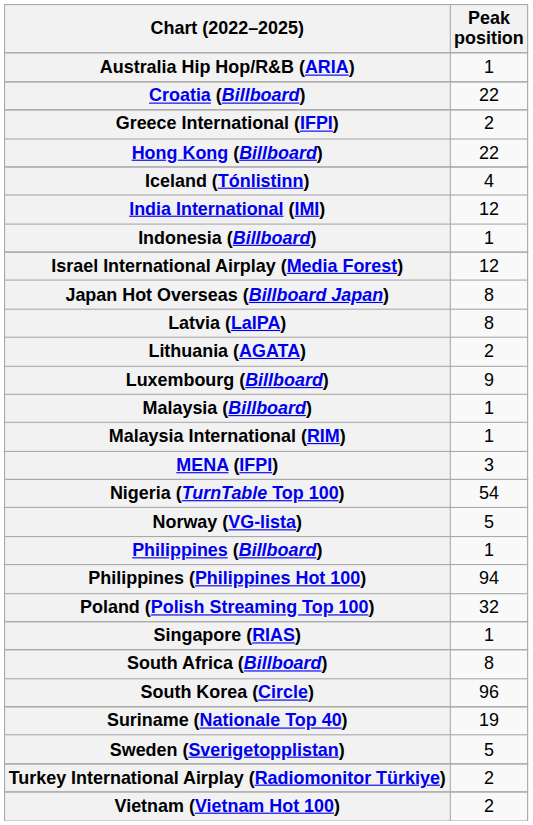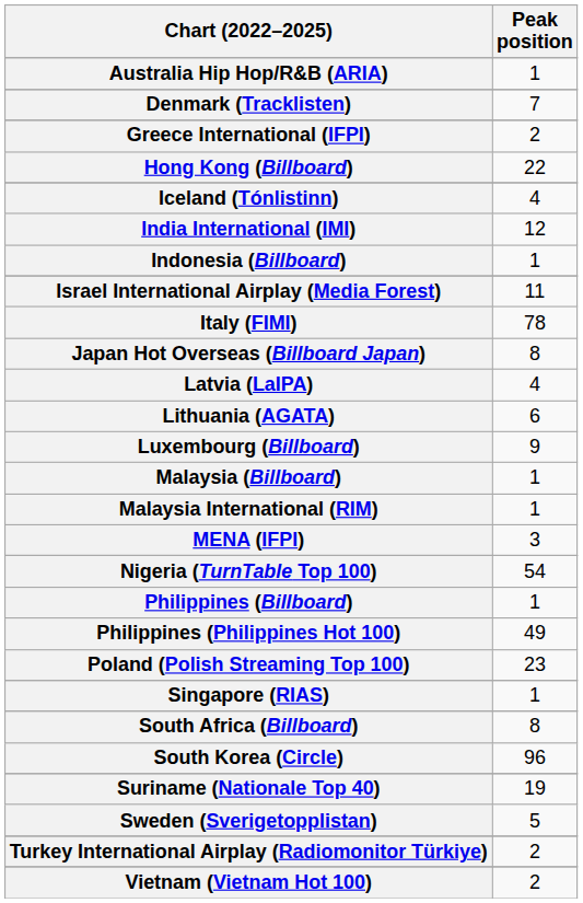 <table class="wikitable sortable plainrowheaders" style="text-align:center">
 <tr>
 <th scope="col">Chart (2022–2025)</th>
 <th scope="col">Peak<br>position</th>
 </tr>
 <tr>
 </tr>
 <tr>
 <th scope="row">Australia Hip Hop/R&B (<a href='#'>ARIA</a>)</th>
 <td>1</td>
 </tr>
 <tr>
 </tr>
 <tr>
 </tr>
 <tr>
 </tr>
 <tr>
 </tr>
 <tr>
 </tr>
 <tr>
 </tr>
 <tr>
-<th scope="row"><a href='#'>Croatia</a> (<em><a href='#'>Billboard</a></em>)</th>
-<td>22</td>
 </tr>
 <tr>
 </tr>
 <tr>
+<th scope="row">Denmark (<a href='#'>Tracklisten</a>)</th>
+<td>7</td>
 </tr>
 <tr>
 </tr>
 <tr>
 </tr>
 <tr>
 </tr>
 <tr>
 </tr>
 <tr>
 <th scope="row">Greece International (<a href='#'>IFPI</a>)</th>
 <td>2</td>
 </tr>
 <tr>
 <th scope="row"><a href='#'>Hong Kong</a> (<em><a href='#'>Billboard</a></em>)</th>
 <td>22</td>
 </tr>
 <tr>
 </tr>
 <tr>
 </tr>
 <tr>
 </tr>
 <tr>
 <th scope="row">Iceland (<a href='#'>Tónlistinn</a>)</th>
 <td>4</td>
 </tr>
 <tr>
 <th scope="row"><a href='#'>India International</a> (<a href='#'>IMI</a>)</th>
 <td>12</td>
 </tr>
 <tr>
 <th scope="row">Indonesia (<em><a href='#'>Billboard</a></em>)</th>
 <td>1</td>
 </tr>
 <tr>
 </tr>
 <tr>
 <th scope="row">Israel International Airplay (<a href='#'>Media Forest</a>)</th>
-<td>12</td>
+<td>11</td>
+</tr>
+<tr>
+<th scope="row">Italy (<a href='#'>FIMI</a>)</th>
+<td>78</td>
 </tr>
 <tr>
 <th scope="row">Japan Hot Overseas (<em><a href='#'>Billboard Japan</a></em>)</th>
 <td>8</td>
 </tr>
 <tr>
 <th scope="row">Latvia (<a href='#'>LaIPA</a>)</th>
-<td>8</td>
+<td>4</td>
 </tr>
 <tr>
 <th scope="row">Lithuania (<a href='#'>AGATA</a>)</th>
-<td>2</td>
+<td>6</td>
 </tr>
 <tr>
 <th scope="row">Luxembourg (<em><a href='#'>Billboard</a></em>)</th>
 <td>9</td>
 </tr>
 <tr>
 <th scope="row">Malaysia (<em><a href='#'>Billboard</a></em>)</th>
 <td>1</td>
 </tr>
 <tr>
 <th scope="row">Malaysia International (<a href='#'>RIM</a>)</th>
 <td>1</td>
 </tr>
 <tr>
 <th scope="row"><a href='#'>MENA</a> (<a href='#'>IFPI</a>)</th>
 <td>3</td>
 </tr>
 <tr>
 </tr>
 <tr>
 </tr>
 <tr>
 </tr>
 <tr>
 <th scope="row">Nigeria (<a href='#'><em>TurnTable</em> Top 100</a>)</th>
 <td>54</td>
 </tr>
 <tr>
-<th scope="row">Norway (<a href='#'>VG-lista</a>)</th>
-<td>5</td>
-</tr>
-<tr>
 <th scope="row"><a href='#'>Philippines</a> (<em><a href='#'>Billboard</a></em>)</th>
 <td>1</td>
 </tr>
 <tr>
 <th scope="row">Philippines (<a href='#'>Philippines Hot 100</a>)</th>
-<td>94</td>
+<td>49</td>
 </tr>
 <tr>
 <th scope="row">Poland (<a href='#'>Polish Streaming Top 100</a>)</th>
-<td>32</td>
+<td>23</td>
 </tr>
 <tr>
 </tr>
 <tr>
 <th scope="row">Singapore (<a href='#'>RIAS</a>)</th>
 <td>1</td>
 </tr>
 <tr>
 </tr>
 <tr>
 <th scope="row">South Africa (<em><a href='#'>Billboard</a></em>)</th>
 <td>8</td>
 </tr>
 <tr>
 <th scope="row">South Korea (<a href='#'>Circle</a>)</th>
 <td>96</td>
 </tr>
 <tr>
 </tr>
 <tr>
 <th scope="row">Suriname (<a href='#'>Nationale Top 40</a>)</th>
 <td>19</td>
 </tr>
 <tr>
 <th scope="row">Sweden (<a href='#'>Sverigetopplistan</a>)</th>
 <td>5</td>
 </tr>
 <tr>
 </tr>
 <tr>
 <th scope="row">Turkey International Airplay (<a href='#'>Radiomonitor Türkiye</a>)</th>
 <td>2</td>
 </tr>
 <tr>
 </tr>
 <tr>
 </tr>
 <tr>
 </tr>
 <tr>
 </tr>
 <tr>
 </tr>
 <tr>
 </tr>
 <tr>
 </tr>
 <tr>
 </tr>
 <tr>
 </tr>
 <tr>
 </tr>
 <tr>
 <th scope="row">Vietnam (<a href='#'>Vietnam Hot 100</a>)</th>
 <td>2</td>
 </tr>
 </table>
